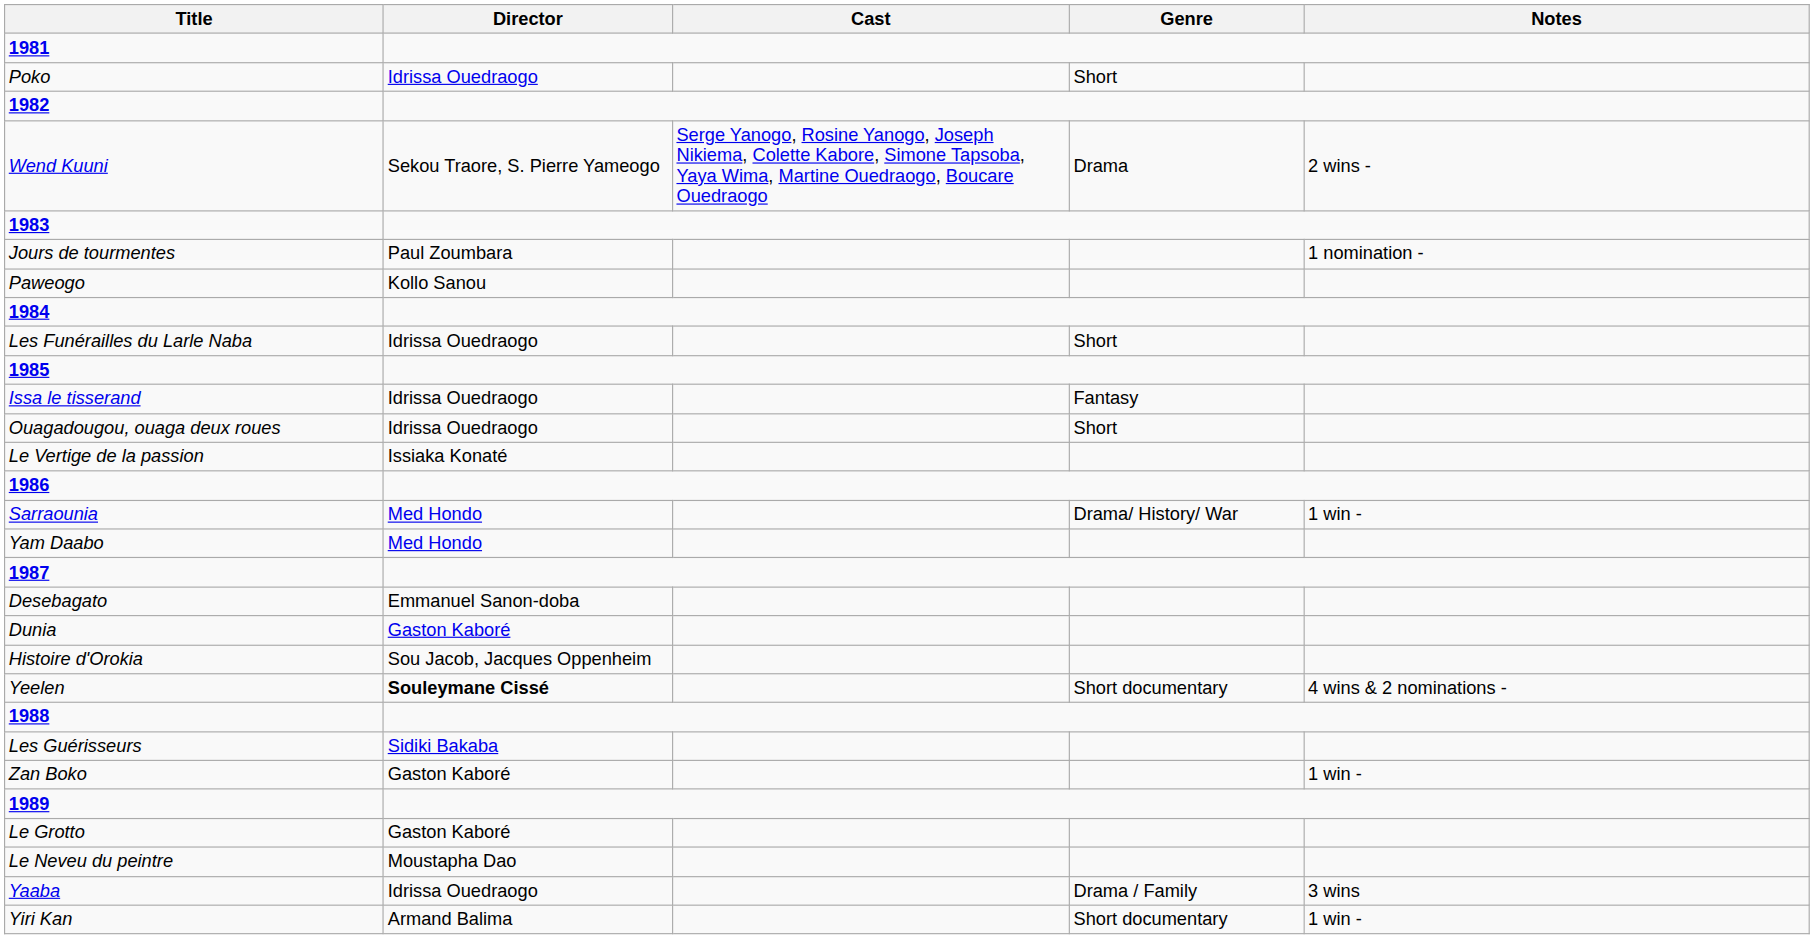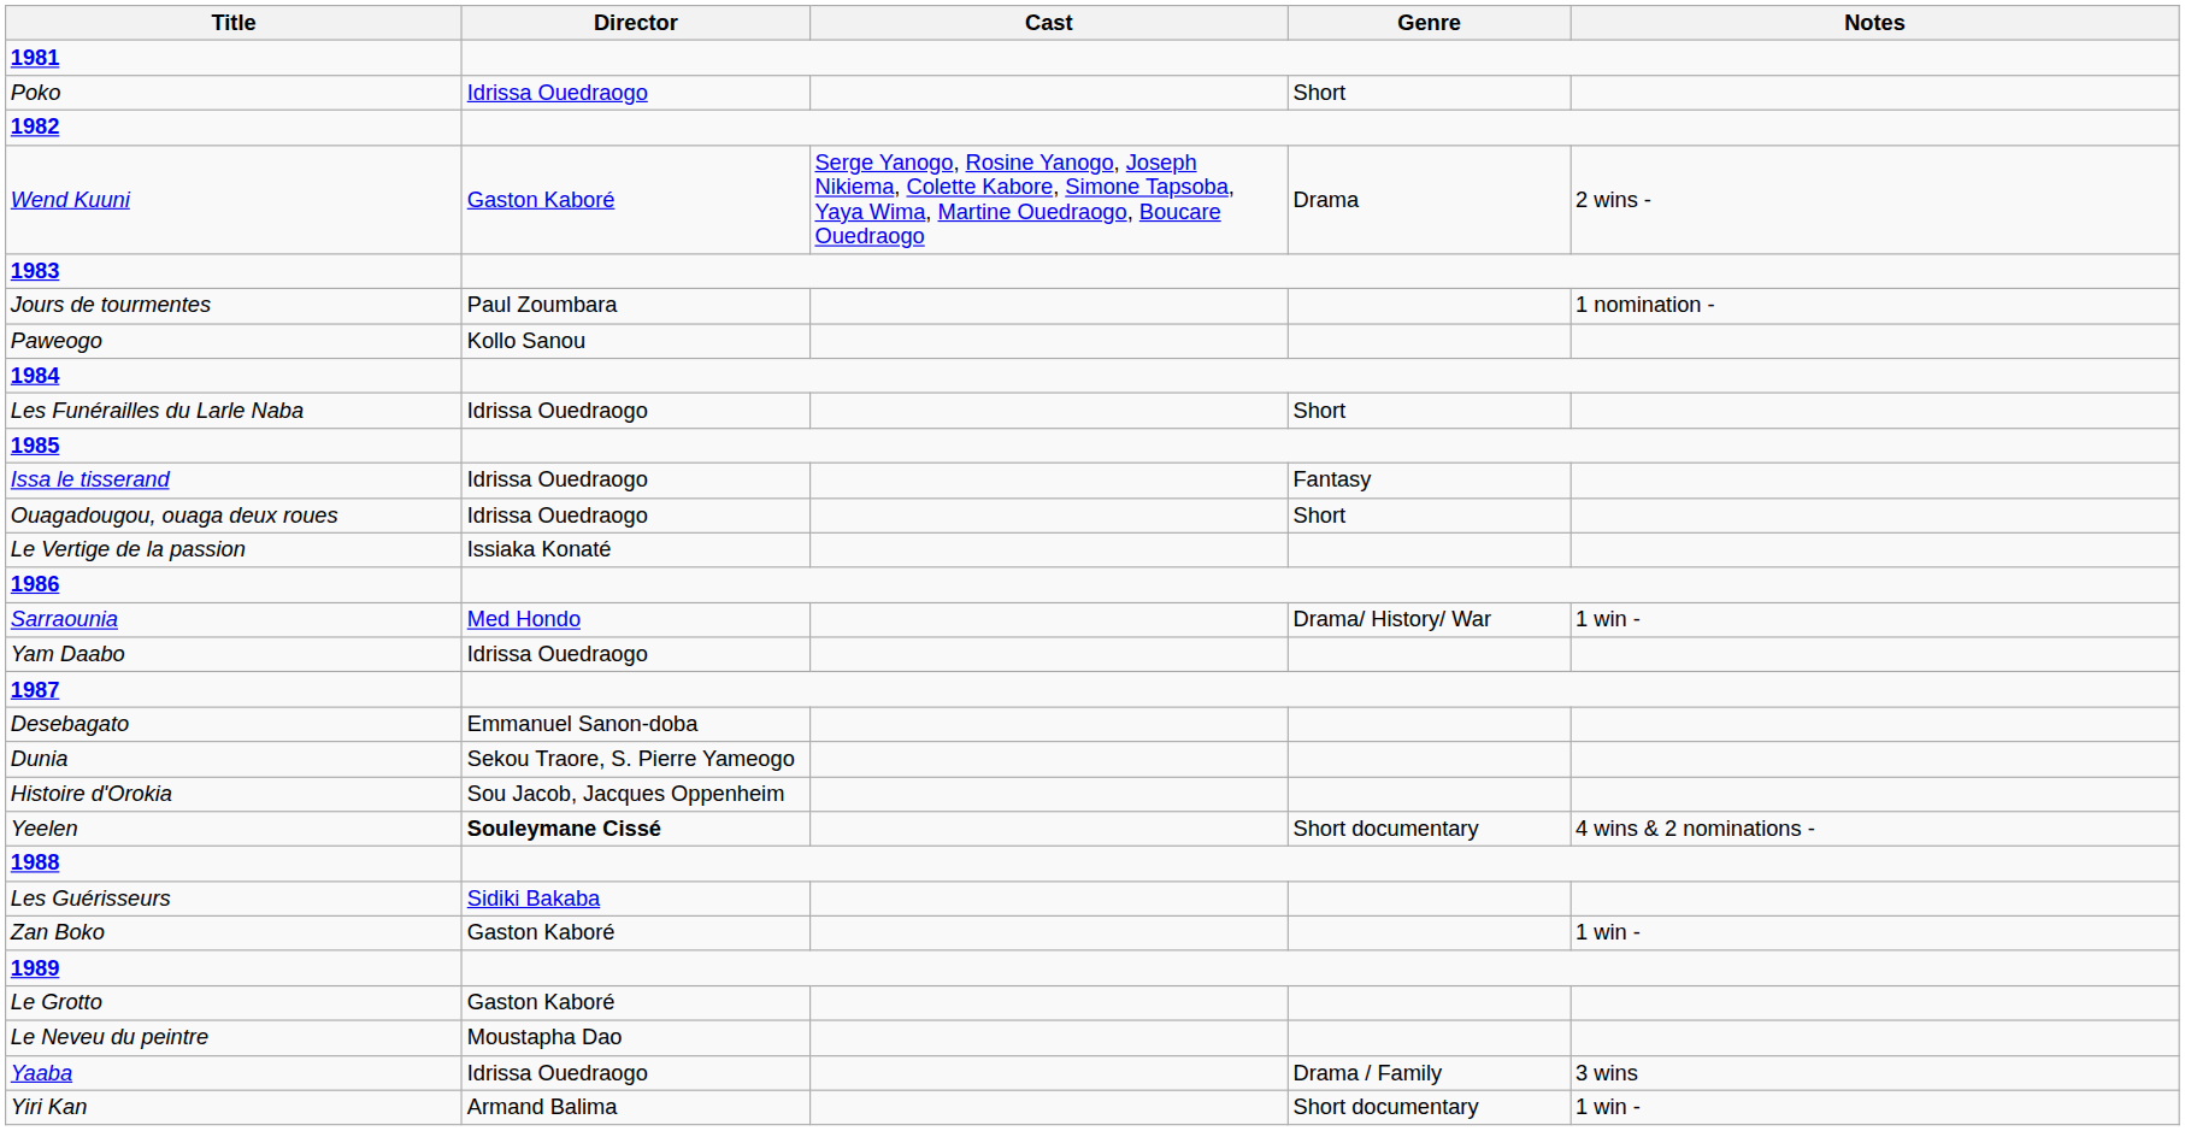 <table class="wikitable" width= "100%">
 <tr>
 <th width=21%>Title</th>
 <th width=16%>Director</th>
 <th width=22%>Cast</th>
 <th width=13%>Genre</th>
 <th width=28%>Notes</th>
 </tr>
 <tr>
 <td><strong><a href='#'>1981</a></strong></td>
 </tr>
 <tr>
 <td><em>Poko</em></td>
 <td><a href='#'>Idrissa Ouedraogo</a></td>
 <td></td>
 <td>Short</td>
 <td></td>
 </tr>
 <tr>
 <td><strong><a href='#'>1982</a></strong></td>
 </tr>
 <tr>
 <td><em><a href='#'>Wend Kuuni</a></em></td>
-<td>Sekou Traore, S. Pierre Yameogo</td>
+<td><a href='#'>Gaston Kaboré</a></td>
 <td><a href='#'>Serge Yanogo</a>, <a href='#'>Rosine Yanogo</a>, <a href='#'>Joseph Nikiema</a>, <a href='#'>Colette Kabore</a>, <a href='#'>Simone Tapsoba</a>, <a href='#'>Yaya Wima</a>, <a href='#'>Martine Ouedraogo</a>, <a href='#'>Boucare Ouedraogo</a></td>
 <td>Drama</td>
 <td>2 wins - </td>
 </tr>
 <tr>
 <td><strong><a href='#'>1983</a></strong></td>
 </tr>
 <tr>
 <td><em>Jours de tourmentes</em></td>
 <td>Paul Zoumbara</td>
 <td></td>
 <td></td>
 <td>1 nomination - </td>
 </tr>
 <tr>
 <td><em>Paweogo</em></td>
 <td>Kollo Sanou</td>
 <td></td>
 <td></td>
 <td></td>
 </tr>
 <tr>
 <td><strong><a href='#'>1984</a></strong></td>
 </tr>
 <tr>
 <td><em>Les Funérailles du Larle Naba</em></td>
 <td>Idrissa Ouedraogo</td>
 <td></td>
 <td>Short</td>
 <td></td>
 </tr>
 <tr>
 <td><strong><a href='#'>1985</a></strong></td>
 </tr>
 <tr>
 <td><em><a href='#'>Issa le tisserand</a></em></td>
 <td>Idrissa Ouedraogo</td>
 <td></td>
 <td>Fantasy</td>
 <td></td>
 </tr>
 <tr>
 <td><em>Ouagadougou, ouaga deux roues</em></td>
 <td>Idrissa Ouedraogo</td>
 <td></td>
 <td>Short</td>
 <td></td>
 </tr>
 <tr>
 <td><em>Le Vertige de la passion</em></td>
 <td>Issiaka Konaté</td>
 <td></td>
 <td></td>
 <td></td>
 </tr>
 <tr>
 <td><strong><a href='#'>1986</a></strong></td>
 </tr>
 <tr>
 <td><em><a href='#'>Sarraounia</a></em></td>
 <td><a href='#'>Med Hondo</a></td>
 <td></td>
 <td>Drama/ History/ War</td>
 <td>1 win - </td>
 </tr>
 <tr>
 <td><em>Yam Daabo</em></td>
-<td><a href='#'>Med Hondo</a></td>
+<td>Idrissa Ouedraogo</td>
 <td></td>
 <td></td>
 <td></td>
 </tr>
 <tr>
 <td><strong><a href='#'>1987</a></strong></td>
 </tr>
 <tr>
 <td><em>Desebagato</em></td>
 <td>Emmanuel Sanon-doba</td>
 <td></td>
 <td></td>
 <td></td>
 </tr>
 <tr>
 <td><em>Dunia</em></td>
-<td><a href='#'>Gaston Kaboré</a></td>
+<td>Sekou Traore, S. Pierre Yameogo</td>
 <td></td>
 <td></td>
 <td></td>
 </tr>
 <tr>
 <td><em>Histoire d'Orokia</em></td>
 <td>Sou Jacob, Jacques Oppenheim</td>
 <td></td>
 <td></td>
 <td></td>
 </tr>
 <tr>
 <td><em>Yeelen</em></td>
 <td><strong>Souleymane Cissé</strong></td>
 <td></td>
 <td>Short documentary</td>
 <td>4 wins & 2 nominations - </td>
 </tr>
 <tr>
 <td><strong><a href='#'>1988</a></strong></td>
 </tr>
 <tr>
 <td><em>Les Guérisseurs</em></td>
 <td><a href='#'>Sidiki Bakaba</a></td>
 <td></td>
 <td></td>
 <td></td>
 </tr>
 <tr>
 <td><em>Zan Boko</em></td>
 <td>Gaston Kaboré</td>
 <td></td>
 <td></td>
 <td>1 win - </td>
 </tr>
 <tr>
 <td><strong><a href='#'>1989</a></strong></td>
 </tr>
 <tr>
 <td><em>Le Grotto</em></td>
 <td>Gaston Kaboré</td>
 <td></td>
 <td></td>
 <td></td>
 </tr>
 <tr>
 <td><em>Le Neveu du peintre</em></td>
 <td>Moustapha Dao</td>
 <td></td>
 <td></td>
 <td></td>
 </tr>
 <tr>
 <td><em><a href='#'>Yaaba</a></em></td>
 <td>Idrissa Ouedraogo</td>
 <td></td>
 <td>Drama / Family</td>
 <td>3 wins</td>
 </tr>
 <tr>
 <td><em>Yiri Kan</em></td>
 <td>Armand Balima</td>
 <td></td>
 <td>Short documentary</td>
 <td>1 win - </td>
 </tr>
 </table>
